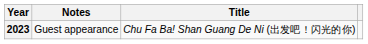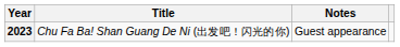 <table class="wikitable sortable plainrowheaders">
 <tr>
 <th scope="col">Year</th>
+<th scope="col">Title</th>
 <th scope="col" class="unsortable">Notes</th>
-<th scope="col">Title</th>
 <th scope="col" class="unsortable"></th>
 </tr>
 <tr>
 <th scope="row">2023</th>
+<td><em>Chu Fa Ba! Shan Guang De Ni</em> (出发吧！闪光的你)</td>
 <td>Guest appearance</td>
-<td><em>Chu Fa Ba! Shan Guang De Ni</em> (出发吧！闪光的你)</td>
 <td></td>
 </tr>
 </table>
